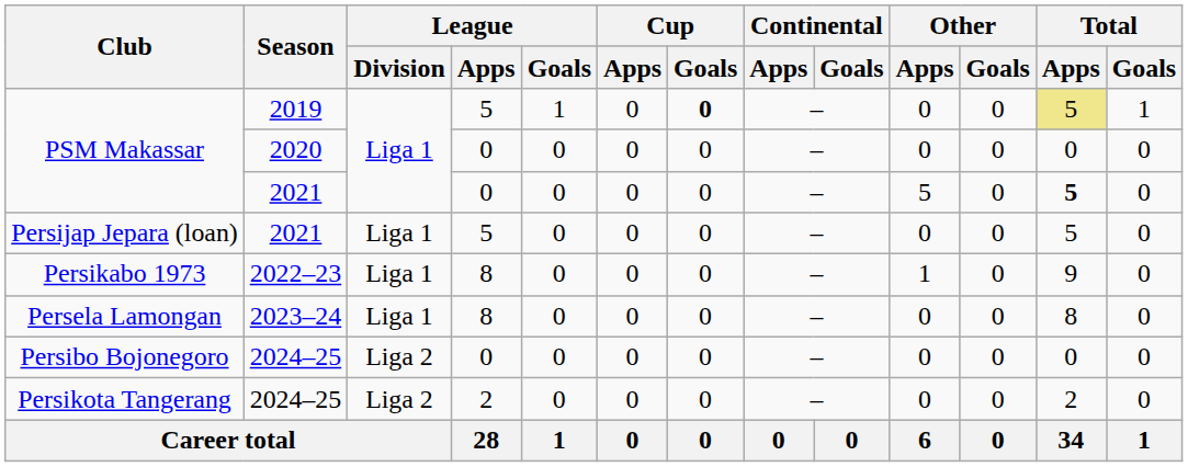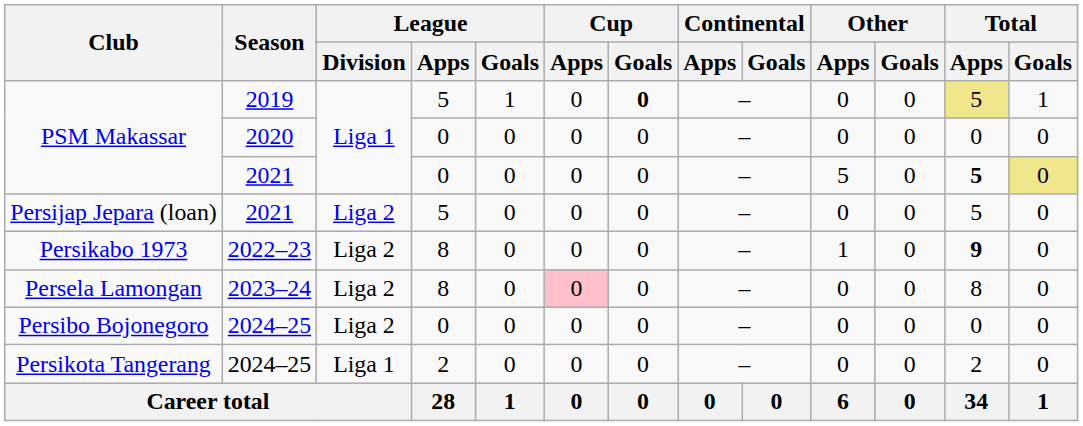 <table class="wikitable" style="text-align: center">
 <tr>
 <th rowspan="2">Club</th>
 <th rowspan="2">Season</th>
 <th colspan="3">League</th>
 <th colspan="2">Cup</th>
 <th colspan="2">Continental</th>
 <th colspan="2">Other</th>
 <th colspan="2">Total</th>
 </tr>
 <tr>
 <th>Division</th>
 <th>Apps</th>
 <th>Goals</th>
 <th>Apps</th>
 <th>Goals</th>
 <th>Apps</th>
 <th>Goals</th>
 <th>Apps</th>
 <th>Goals</th>
 <th>Apps</th>
 <th>Goals</th>
 </tr>
 <tr>
 <td rowspan="3"><a href='#'>PSM Makassar</a></td>
 <td><a href='#'>2019</a></td>
 <td rowspan="3" valign="center"><a href='#'>Liga 1</a></td>
 <td>5</td>
 <td>1</td>
 <td>0</td>
 <td><strong>0</strong></td>
 <td colspan="2">–</td>
 <td>0</td>
 <td>0</td>
 <td style="background: khaki;">5</td>
 <td>1</td>
 </tr>
 <tr>
 <td><a href='#'>2020</a></td>
 <td>0</td>
 <td>0</td>
 <td>0</td>
 <td>0</td>
 <td colspan="2">–</td>
 <td>0</td>
 <td>0</td>
 <td>0</td>
 <td>0</td>
 </tr>
 <tr>
 <td><a href='#'>2021</a></td>
 <td>0</td>
 <td>0</td>
 <td>0</td>
 <td>0</td>
 <td colspan="2">–</td>
 <td>5</td>
 <td>0</td>
 <td><strong>5</strong></td>
-<td>0</td>
+<td style="background: khaki;">0</td>
 </tr>
 <tr>
 <td rowspan="1"><a href='#'>Persijap Jepara</a> (loan)</td>
 <td><a href='#'>2021</a></td>
-<td rowspan="1">Liga 1</td>
+<td rowspan="1" valign="center"><a href='#'>Liga 2</a></td>
 <td>5</td>
 <td>0</td>
 <td>0</td>
 <td>0</td>
 <td colspan="2">–</td>
 <td>0</td>
 <td>0</td>
 <td>5</td>
 <td>0</td>
 </tr>
 <tr>
 <td rowspan="1"><a href='#'>Persikabo 1973</a></td>
 <td><a href='#'>2022–23</a></td>
-<td rowspan="1">Liga 1</td>
+<td rowspan="1" valign="center">Liga 2</td>
 <td>8</td>
 <td>0</td>
 <td>0</td>
 <td>0</td>
 <td colspan="2">–</td>
 <td>1</td>
 <td>0</td>
-<td>9</td>
+<td><strong>9</strong></td>
 <td>0</td>
 </tr>
 <tr>
 <td rowspan="1"><a href='#'>Persela Lamongan</a></td>
 <td><a href='#'>2023–24</a></td>
-<td rowspan="1">Liga 1</td>
+<td rowspan="1" valign="center">Liga 2</td>
 <td>8</td>
 <td>0</td>
-<td>0</td>
+<td style="background: pink;">0</td>
 <td>0</td>
 <td colspan="2">–</td>
 <td>0</td>
 <td>0</td>
 <td>8</td>
 <td>0</td>
 </tr>
 <tr>
 <td rowspan="1"><a href='#'>Persibo Bojonegoro</a></td>
 <td><a href='#'>2024–25</a></td>
 <td rowspan="1" valign="center">Liga 2</td>
 <td>0</td>
 <td>0</td>
 <td>0</td>
 <td>0</td>
 <td colspan="2">–</td>
 <td>0</td>
 <td>0</td>
 <td>0</td>
 <td>0</td>
 </tr>
 <tr>
 <td rowspan="1"><a href='#'>Persikota Tangerang</a></td>
 <td>2024–25</td>
-<td rowspan="1" valign="center">Liga 2</td>
+<td rowspan="1">Liga 1</td>
 <td>2</td>
 <td>0</td>
 <td>0</td>
 <td>0</td>
 <td colspan="2">–</td>
 <td>0</td>
 <td>0</td>
 <td>2</td>
 <td>0</td>
 </tr>
 <tr>
 <th colspan=3>Career total</th>
 <th>28</th>
 <th>1</th>
 <th>0</th>
 <th>0</th>
 <th>0</th>
 <th>0</th>
 <th>6</th>
 <th>0</th>
 <th>34</th>
 <th>1</th>
 </tr>
 </table>
